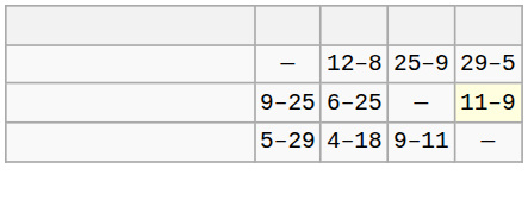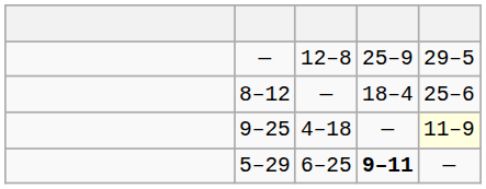 <table class="wikitable" style="text-align:center; font-size:90%;">
 <tr>
 <th width=120> </th>
 <th></th>
 <th></th>
 <th></th>
 <th></th>
 </tr>
 <tr>
 <td style="text-align:right;"></td>
 <td>—</td>
 <td>12–8</td>
 <td>25–9</td>
 <td>29–5</td>
 </tr>
 <tr>
 <td style="text-align:right;"></td>
+<td>8–12</td>
+<td>—</td>
+<td>18–4</td>
+<td>25–6</td>
+</tr>
+<tr>
+<td style="text-align:right;"></td>
 <td>9–25</td>
-<td>6–25</td>
+<td>4–18</td>
 <td>—</td>
 <td style="background: lightyellow;">11–9</td>
 </tr>
 <tr>
 <td style="text-align:right;"></td>
 <td>5–29</td>
-<td>4–18</td>
-<td>9–11</td>
+<td>6–25</td>
+<td><strong>9–11</strong></td>
 <td>—</td>
 </tr>
 </table>
